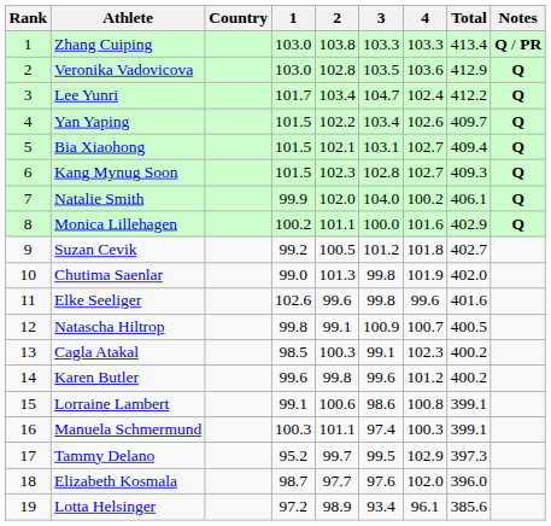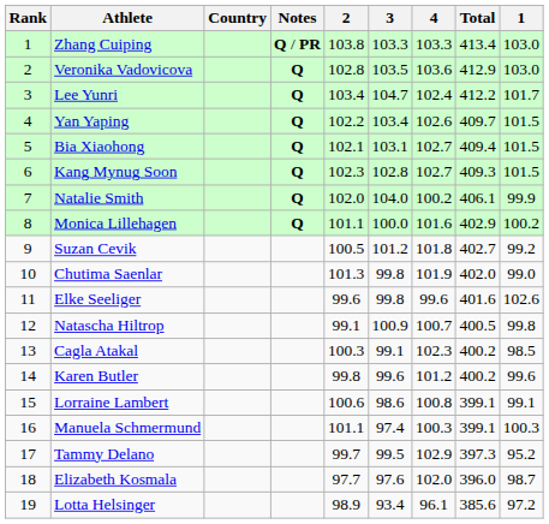 <table class="wikitable sortable" style="text-align:center">
 <tr>
 <th>Rank</th>
 <th>Athlete</th>
 <th>Country</th>
-<th style="width: 28px">1</th>
+<th class="unsortable">Notes</th>
 <th style="width: 28px">2</th>
 <th style="width: 28px">3</th>
 <th style="width: 28px">4</th>
 <th>Total</th>
-<th class="unsortable">Notes</th>
+<th style="width: 28px">1</th>
 </tr>
 <tr bgcolor=#ccffcc>
 <td>1</td>
 <td align="left"><a href='#'>Zhang Cuiping</a></td>
 <td align="left"></td>
-<td>103.0</td>
+<td><strong>Q</strong> / <strong>PR</strong></td>
 <td>103.8</td>
 <td>103.3</td>
 <td>103.3</td>
 <td>413.4</td>
-<td><strong>Q</strong> / <strong>PR</strong></td>
+<td>103.0</td>
 </tr>
 <tr bgcolor=#ccffcc>
 <td>2</td>
 <td align="left"><a href='#'>Veronika Vadovicova</a></td>
 <td align="left"></td>
-<td>103.0</td>
+<td><strong>Q</strong></td>
 <td>102.8</td>
 <td>103.5</td>
 <td>103.6</td>
 <td>412.9</td>
-<td><strong>Q</strong></td>
+<td>103.0</td>
 </tr>
 <tr bgcolor=#ccffcc>
 <td>3</td>
 <td align="left"><a href='#'>Lee Yunri</a></td>
 <td align="left"></td>
-<td>101.7</td>
+<td><strong>Q</strong></td>
 <td>103.4</td>
 <td>104.7</td>
 <td>102.4</td>
 <td>412.2</td>
-<td><strong>Q</strong></td>
+<td>101.7</td>
 </tr>
 <tr bgcolor=#ccffcc>
 <td>4</td>
 <td align="left"><a href='#'>Yan Yaping</a></td>
 <td align="left"></td>
-<td>101.5</td>
+<td><strong>Q</strong></td>
 <td>102.2</td>
 <td>103.4</td>
 <td>102.6</td>
 <td>409.7</td>
-<td><strong>Q</strong></td>
+<td>101.5</td>
 </tr>
 <tr bgcolor=#ccffcc>
 <td>5</td>
 <td align="left"><a href='#'>Bia Xiaohong</a></td>
 <td align="left"></td>
-<td>101.5</td>
+<td><strong>Q</strong></td>
 <td>102.1</td>
 <td>103.1</td>
 <td>102.7</td>
 <td>409.4</td>
-<td><strong>Q</strong></td>
+<td>101.5</td>
 </tr>
 <tr bgcolor=#ccffcc>
 <td>6</td>
 <td align="left"><a href='#'>Kang Mynug Soon</a></td>
 <td align="left"></td>
-<td>101.5</td>
+<td><strong>Q</strong></td>
 <td>102.3</td>
 <td>102.8</td>
 <td>102.7</td>
 <td>409.3</td>
-<td><strong>Q</strong></td>
+<td>101.5</td>
 </tr>
 <tr bgcolor=#ccffcc>
 <td>7</td>
 <td align="left"><a href='#'>Natalie Smith</a></td>
 <td align="left"></td>
-<td>99.9</td>
+<td><strong>Q</strong></td>
 <td>102.0</td>
 <td>104.0</td>
 <td>100.2</td>
 <td>406.1</td>
-<td><strong>Q</strong></td>
+<td>99.9</td>
 </tr>
 <tr bgcolor=#ccffcc>
 <td>8</td>
 <td align="left"><a href='#'>Monica Lillehagen</a></td>
 <td align="left"></td>
-<td>100.2</td>
+<td><strong>Q</strong></td>
 <td>101.1</td>
 <td>100.0</td>
 <td>101.6</td>
 <td>402.9</td>
-<td><strong>Q</strong></td>
+<td>100.2</td>
 </tr>
 <tr>
 <td>9</td>
 <td align="left"><a href='#'>Suzan Cevik</a></td>
 <td align="left"></td>
-<td>99.2</td>
+<td></td>
 <td>100.5</td>
 <td>101.2</td>
 <td>101.8</td>
 <td>402.7</td>
-<td></td>
+<td>99.2</td>
 </tr>
 <tr>
 <td>10</td>
 <td align="left"><a href='#'>Chutima Saenlar</a></td>
 <td align="left"></td>
-<td>99.0</td>
+<td></td>
 <td>101.3</td>
 <td>99.8</td>
 <td>101.9</td>
 <td>402.0</td>
-<td></td>
+<td>99.0</td>
 </tr>
 <tr>
 <td>11</td>
 <td align="left"><a href='#'>Elke Seeliger</a></td>
 <td align="left"></td>
-<td>102.6</td>
+<td></td>
 <td>99.6</td>
 <td>99.8</td>
 <td>99.6</td>
 <td>401.6</td>
-<td></td>
+<td>102.6</td>
 </tr>
 <tr>
 <td>12</td>
 <td align="left"><a href='#'>Natascha Hiltrop</a></td>
 <td align="left"></td>
-<td>99.8</td>
+<td></td>
 <td>99.1</td>
 <td>100.9</td>
 <td>100.7</td>
 <td>400.5</td>
-<td></td>
+<td>99.8</td>
 </tr>
 <tr>
 <td>13</td>
 <td align="left"><a href='#'>Cagla Atakal</a></td>
 <td align="left"></td>
-<td>98.5</td>
+<td></td>
 <td>100.3</td>
 <td>99.1</td>
 <td>102.3</td>
 <td>400.2</td>
-<td></td>
+<td>98.5</td>
 </tr>
 <tr>
 <td>14</td>
 <td align="left"><a href='#'>Karen Butler</a></td>
 <td align="left"></td>
-<td>99.6</td>
+<td></td>
 <td>99.8</td>
 <td>99.6</td>
 <td>101.2</td>
 <td>400.2</td>
-<td></td>
+<td>99.6</td>
 </tr>
 <tr>
 <td>15</td>
 <td align="left"><a href='#'>Lorraine Lambert</a></td>
 <td align="left"></td>
-<td>99.1</td>
+<td></td>
 <td>100.6</td>
 <td>98.6</td>
 <td>100.8</td>
 <td>399.1</td>
-<td></td>
+<td>99.1</td>
 </tr>
 <tr>
 <td>16</td>
 <td align="left"><a href='#'>Manuela Schmermund</a></td>
 <td align="left"></td>
-<td>100.3</td>
+<td></td>
 <td>101.1</td>
 <td>97.4</td>
 <td>100.3</td>
 <td>399.1</td>
-<td></td>
+<td>100.3</td>
 </tr>
 <tr>
 <td>17</td>
 <td align="left"><a href='#'>Tammy Delano</a></td>
 <td align="left"></td>
-<td>95.2</td>
+<td></td>
 <td>99.7</td>
 <td>99.5</td>
 <td>102.9</td>
 <td>397.3</td>
-<td></td>
+<td>95.2</td>
 </tr>
 <tr>
 <td>18</td>
 <td align="left"><a href='#'>Elizabeth Kosmala</a></td>
 <td align="left"></td>
-<td>98.7</td>
+<td></td>
 <td>97.7</td>
 <td>97.6</td>
 <td>102.0</td>
 <td>396.0</td>
-<td></td>
+<td>98.7</td>
 </tr>
 <tr>
 <td>19</td>
 <td align="left"><a href='#'>Lotta Helsinger</a></td>
 <td align="left"></td>
-<td>97.2</td>
+<td></td>
 <td>98.9</td>
 <td>93.4</td>
 <td>96.1</td>
 <td>385.6</td>
-<td></td>
+<td>97.2</td>
 </tr>
 </table>
